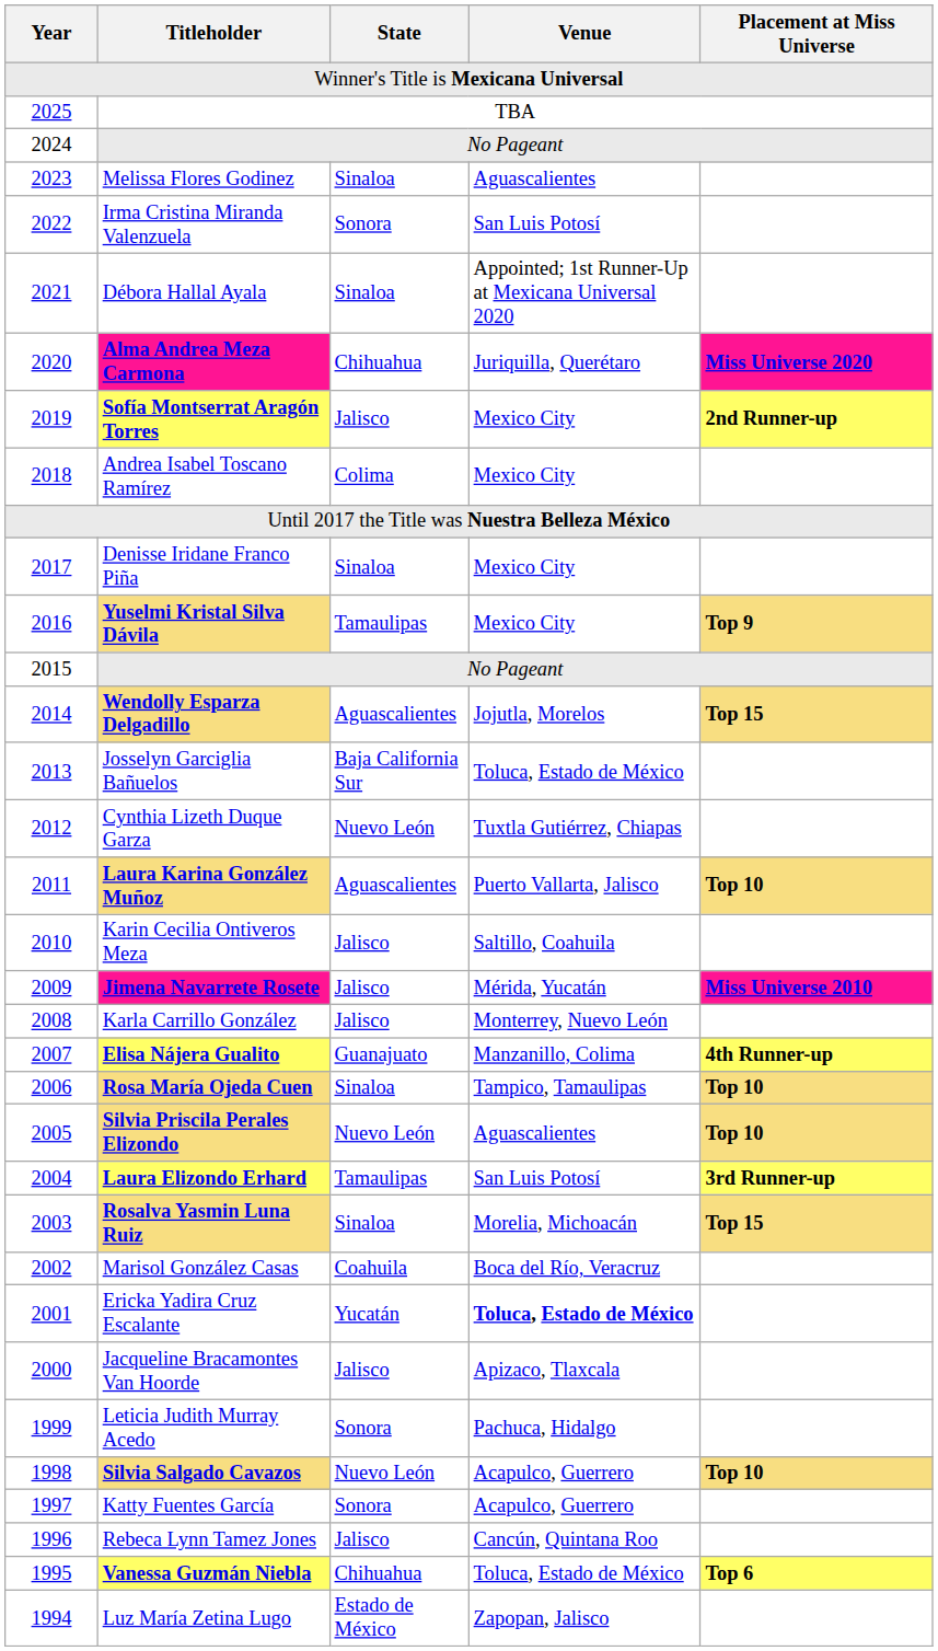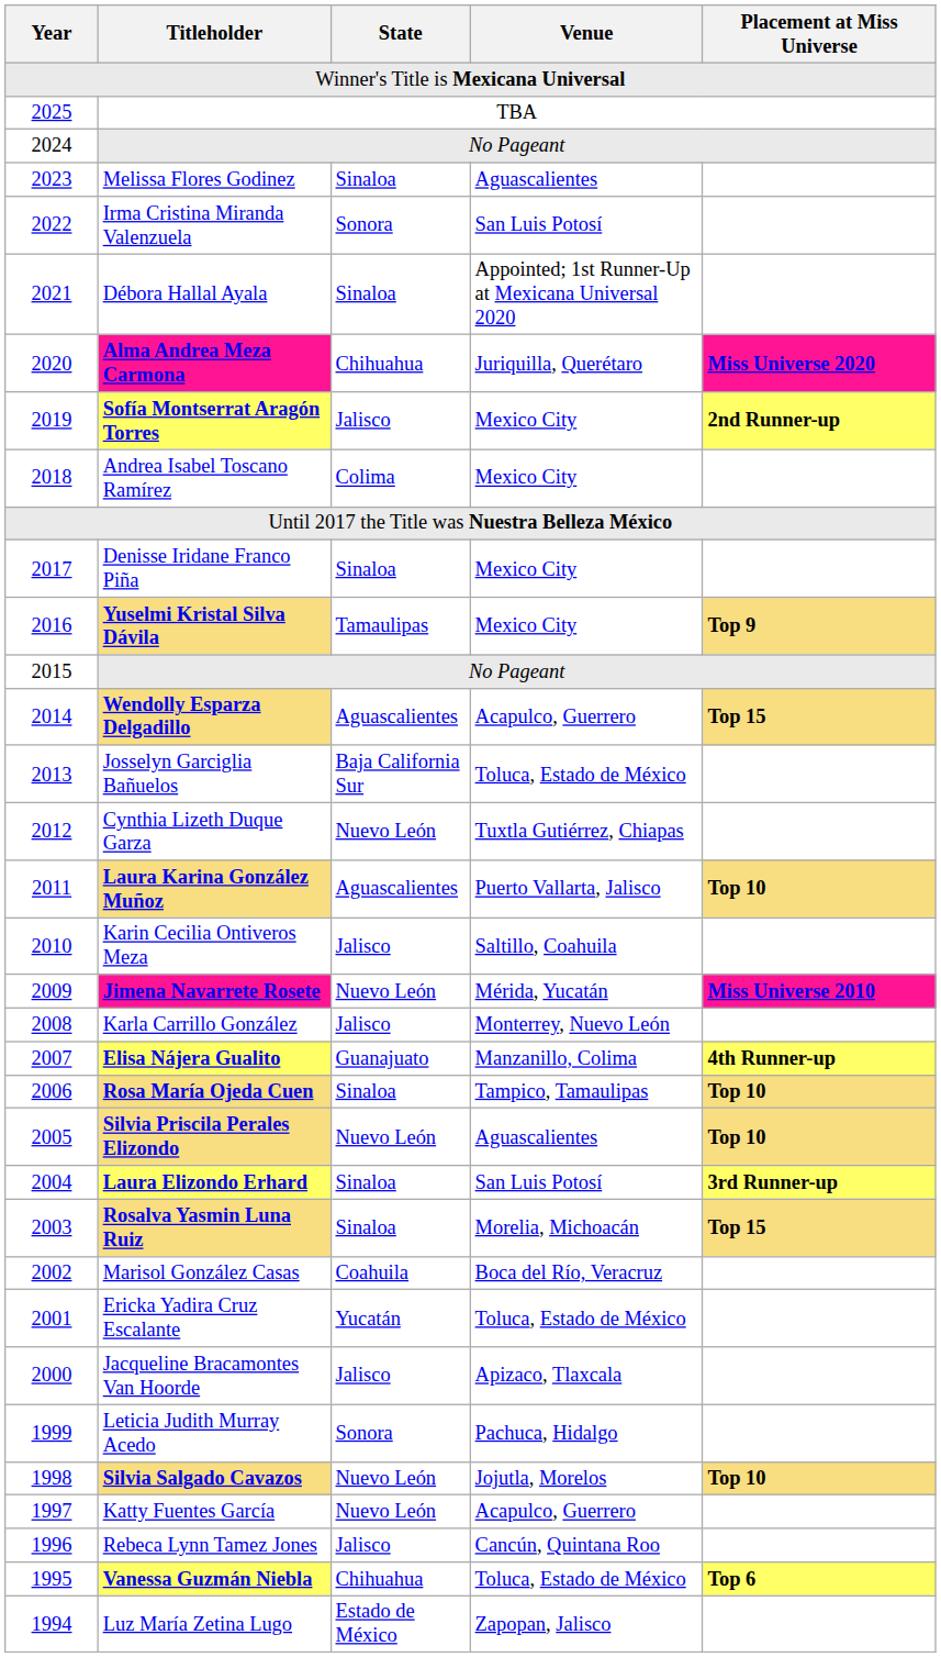 <table class="wikitable" style="margin: 0 1em 0 0; background: white; border: 1px solid; border-collapse: collapse; font-size: 90%; width:75%">
 <tr bgcolor="#EAEAEA">
 <th width=10%>Year</th>
 <th width=25%>Titleholder</th>
 <th width=15%>State</th>
 <th width=25%>Venue</th>
 <th width=35%>Placement at Miss Universe</th>
 </tr>
 <tr>
 <td colspan="5" bgcolor="#EAEAEA" style="text-align:center;">Winner's Title is <strong>Mexicana Universal</strong></td>
 </tr>
 <tr>
 <td align="center"><a href='#'>2025</a></td>
 <td colspan="4" style="text-align:center;">TBA</td>
 </tr>
 <tr>
 <td align="center">2024</td>
 <td colspan="4" bgcolor="#EAEAEA" style="text-align:center;"><em>No Pageant</em></td>
 </tr>
 <tr>
 <td align="center"><a href='#'>2023</a></td>
 <td><a href='#'>Melissa Flores Godinez</a></td>
 <td><a href='#'>Sinaloa</a></td>
 <td><a href='#'>Aguascalientes</a></td>
 <td></td>
 </tr>
 <tr>
 <td align="center"><a href='#'>2022</a></td>
 <td><a href='#'>Irma Cristina Miranda Valenzuela</a></td>
 <td><a href='#'>Sonora</a></td>
 <td><a href='#'>San Luis Potosí</a></td>
 <td></td>
 </tr>
 <tr>
 <td align="center"><a href='#'>2021</a></td>
 <td><a href='#'>Débora Hallal Ayala</a></td>
 <td><a href='#'>Sinaloa</a></td>
 <td>Appointed; 1st Runner-Up at <a href='#'>Mexicana Universal 2020</a></td>
 <td></td>
 </tr>
 <tr>
 <td align="center"><a href='#'>2020</a></td>
 <td bgcolor="#FF1493"><strong><a href='#'>Alma Andrea Meza Carmona</a></strong></td>
 <td><a href='#'>Chihuahua</a></td>
 <td><a href='#'>Juriquilla</a>, <a href='#'>Querétaro</a></td>
 <td bgcolor="#FF1493"><strong><a href='#'>Miss Universe 2020</a></strong></td>
 </tr>
 <tr>
 <td align="center"><a href='#'>2019</a></td>
 <td bgcolor="#FFFF66"><strong><a href='#'>Sofía Montserrat Aragón Torres</a></strong></td>
 <td><a href='#'>Jalisco</a></td>
 <td><a href='#'>Mexico City</a></td>
 <td bgcolor="#FFFF66"><strong>2nd Runner-up</strong></td>
 </tr>
 <tr>
 <td align="center"><a href='#'>2018</a></td>
 <td><a href='#'>Andrea Isabel Toscano Ramírez</a></td>
 <td><a href='#'>Colima</a></td>
 <td><a href='#'>Mexico City</a></td>
 <td></td>
 </tr>
 <tr>
 <td colspan="5" bgcolor="#EAEAEA" style="text-align:center;">Until 2017 the Title was <strong>Nuestra Belleza México</strong></td>
 </tr>
 <tr>
 <td align="center"><a href='#'>2017</a></td>
 <td><a href='#'>Denisse Iridane Franco Piña</a></td>
 <td><a href='#'>Sinaloa</a></td>
 <td><a href='#'>Mexico City</a></td>
 <td></td>
 </tr>
 <tr>
 <td align="center"><a href='#'>2016</a></td>
 <td bgcolor="#F8DE81"><strong><a href='#'>Yuselmi Kristal Silva Dávila</a></strong></td>
 <td><a href='#'>Tamaulipas</a></td>
 <td><a href='#'>Mexico City</a></td>
 <td bgcolor="#F8DE81"><strong>Top 9</strong></td>
 </tr>
 <tr>
 <td align="center">2015</td>
 <td colspan="4" bgcolor="#EAEAEA" style="text-align:center;"><em>No Pageant</em></td>
 </tr>
 <tr>
 <td align="center"><a href='#'>2014</a></td>
 <td bgcolor="#F8DE81"><strong><a href='#'>Wendolly Esparza Delgadillo</a></strong></td>
 <td><a href='#'>Aguascalientes</a></td>
-<td><a href='#'>Jojutla</a>, <a href='#'>Morelos</a></td>
+<td><a href='#'>Acapulco</a>, <a href='#'>Guerrero</a></td>
 <td bgcolor="#F8DE81"><strong>Top 15</strong></td>
 </tr>
 <tr>
 <td align="center"><a href='#'>2013</a></td>
 <td><a href='#'>Josselyn Garciglia Bañuelos</a></td>
 <td><a href='#'>Baja California Sur</a></td>
 <td><a href='#'>Toluca</a>, <a href='#'>Estado de México</a></td>
 <td></td>
 </tr>
 <tr>
 <td align="center"><a href='#'>2012</a></td>
 <td><a href='#'>Cynthia Lizeth Duque Garza</a></td>
 <td><a href='#'>Nuevo León</a></td>
 <td><a href='#'>Tuxtla Gutiérrez</a>, <a href='#'>Chiapas</a></td>
 <td></td>
 </tr>
 <tr>
 <td align="center"><a href='#'>2011</a></td>
 <td bgcolor="#F8DE81"><strong><a href='#'>Laura Karina González Muñoz</a></strong></td>
 <td><a href='#'>Aguascalientes</a></td>
 <td><a href='#'>Puerto Vallarta</a>, <a href='#'>Jalisco</a></td>
 <td bgcolor="#F8DE81"><strong>Top 10</strong></td>
 </tr>
 <tr>
 <td align="center"><a href='#'>2010</a></td>
 <td><a href='#'>Karin Cecilia Ontiveros Meza</a></td>
 <td><a href='#'>Jalisco</a></td>
 <td><a href='#'>Saltillo</a>, <a href='#'>Coahuila</a></td>
 <td></td>
 </tr>
 <tr>
 <td align="center"><a href='#'>2009</a></td>
 <td bgcolor="#FF1493"><strong><a href='#'>Jimena Navarrete Rosete</a></strong></td>
-<td><a href='#'>Jalisco</a></td>
+<td><a href='#'>Nuevo León</a></td>
 <td><a href='#'>Mérida</a>, <a href='#'>Yucatán</a></td>
 <td bgcolor="#FF1493"><strong><a href='#'>Miss Universe 2010</a></strong></td>
 </tr>
 <tr>
 <td align="center"><a href='#'>2008</a></td>
 <td><a href='#'>Karla Carrillo González</a></td>
 <td><a href='#'>Jalisco</a></td>
 <td><a href='#'>Monterrey</a>, <a href='#'>Nuevo León</a></td>
 <td></td>
 </tr>
 <tr>
 <td align="center"><a href='#'>2007</a></td>
 <td bgcolor="#FFFF66"><strong><a href='#'>Elisa Nájera Gualito</a></strong></td>
 <td><a href='#'>Guanajuato</a></td>
 <td><a href='#'>Manzanillo, Colima</a></td>
 <td bgcolor="#FFFF66"><strong>4th Runner-up</strong></td>
 </tr>
 <tr>
 <td align="center"><a href='#'>2006</a></td>
 <td bgcolor="#F8DE81"><strong><a href='#'>Rosa María Ojeda Cuen</a></strong></td>
 <td><a href='#'>Sinaloa</a></td>
 <td><a href='#'>Tampico</a>, <a href='#'>Tamaulipas</a></td>
 <td bgcolor="#F8DE81"><strong>Top 10</strong></td>
 </tr>
 <tr>
 <td align="center"><a href='#'>2005</a></td>
 <td bgcolor="#F8DE81"><strong><a href='#'>Silvia Priscila Perales Elizondo</a></strong></td>
 <td><a href='#'>Nuevo León</a></td>
 <td><a href='#'>Aguascalientes</a></td>
 <td bgcolor="#F8DE81"><strong>Top 10</strong></td>
 </tr>
 <tr>
 <td align="center"><a href='#'>2004</a></td>
 <td bgcolor="#FFFF66"><strong><a href='#'>Laura Elizondo Erhard</a></strong></td>
-<td><a href='#'>Tamaulipas</a></td>
+<td><a href='#'>Sinaloa</a></td>
 <td><a href='#'>San Luis Potosí</a></td>
 <td bgcolor="#FFFF66"><strong>3rd Runner-up</strong></td>
 </tr>
 <tr>
 <td align="center"><a href='#'>2003</a></td>
 <td bgcolor="#F8DE81"><strong><a href='#'>Rosalva Yasmin Luna Ruiz</a></strong></td>
 <td><a href='#'>Sinaloa</a></td>
 <td><a href='#'>Morelia</a>, <a href='#'>Michoacán</a></td>
 <td bgcolor="#F8DE81"><strong>Top 15</strong></td>
 </tr>
 <tr>
 <td align="center"><a href='#'>2002</a></td>
 <td><a href='#'>Marisol González Casas</a></td>
 <td><a href='#'>Coahuila</a></td>
 <td><a href='#'>Boca del Río, Veracruz</a></td>
 <td></td>
 </tr>
 <tr>
 <td align="center"><a href='#'>2001</a></td>
 <td><a href='#'>Ericka Yadira Cruz Escalante</a></td>
 <td><a href='#'>Yucatán</a></td>
-<td><strong><a href='#'>Toluca</a>, <a href='#'>Estado de México</a></strong></td>
+<td><a href='#'>Toluca</a>, <a href='#'>Estado de México</a></td>
 <td></td>
 </tr>
 <tr>
 <td align="center"><a href='#'>2000</a></td>
 <td><a href='#'>Jacqueline Bracamontes Van Hoorde</a></td>
 <td><a href='#'>Jalisco</a></td>
 <td><a href='#'>Apizaco</a>, <a href='#'>Tlaxcala</a></td>
 <td></td>
 </tr>
 <tr>
 <td align="center"><a href='#'>1999</a></td>
 <td><a href='#'>Leticia Judith Murray Acedo</a></td>
 <td><a href='#'>Sonora</a></td>
 <td><a href='#'>Pachuca</a>, <a href='#'>Hidalgo</a></td>
 <td></td>
 </tr>
 <tr>
 <td align="center"><a href='#'>1998</a></td>
 <td bgcolor="#F8DE81"><strong><a href='#'>Silvia Salgado Cavazos</a></strong></td>
 <td><a href='#'>Nuevo León</a></td>
-<td><a href='#'>Acapulco</a>, <a href='#'>Guerrero</a></td>
+<td><a href='#'>Jojutla</a>, <a href='#'>Morelos</a></td>
 <td bgcolor="#F8DE81"><strong>Top 10</strong></td>
 </tr>
 <tr>
 <td align="center"><a href='#'>1997</a></td>
 <td><a href='#'>Katty Fuentes García</a></td>
-<td><a href='#'>Sonora</a></td>
+<td><a href='#'>Nuevo León</a></td>
 <td><a href='#'>Acapulco</a>, <a href='#'>Guerrero</a></td>
 <td></td>
 </tr>
 <tr>
 <td align="center"><a href='#'>1996</a></td>
 <td><a href='#'>Rebeca Lynn Tamez Jones</a></td>
 <td><a href='#'>Jalisco</a></td>
 <td><a href='#'>Cancún</a>, <a href='#'>Quintana Roo</a></td>
 <td></td>
 </tr>
 <tr>
 <td align="center"><a href='#'>1995</a></td>
 <td bgcolor="#FFFF66"><strong><a href='#'>Vanessa Guzmán Niebla</a></strong></td>
 <td><a href='#'>Chihuahua</a></td>
 <td><a href='#'>Toluca</a>, <a href='#'>Estado de México</a></td>
 <td bgcolor="#FFFF66"><strong>Top 6</strong></td>
 </tr>
 <tr>
 <td align="center"><a href='#'>1994</a></td>
 <td><a href='#'>Luz María Zetina Lugo</a></td>
 <td><a href='#'>Estado de México</a></td>
 <td><a href='#'>Zapopan</a>, <a href='#'>Jalisco</a></td>
 <td></td>
 </tr>
 </table>
